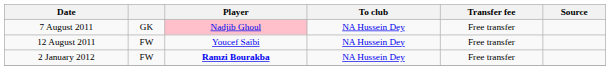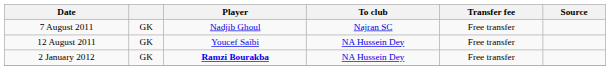 <table class="wikitable sortable" style="width:70%; text-align:center; font-size:85%; text-align:centre;">
 <tr>
 <th>Date</th>
 <th></th>
 <th>Player</th>
 <th>To club</th>
 <th>Transfer fee</th>
 <th>Source</th>
 </tr>
 <tr>
 <td>7 August 2011</td>
 <td>GK</td>
-<td style="background: pink;"> <a href='#'>Nadjib Ghoul</a></td>
-<td><a href='#'>NA Hussein Dey</a></td>
+<td> <a href='#'>Nadjib Ghoul</a></td>
+<td> <a href='#'>Najran SC</a></td>
 <td>Free transfer</td>
 <td></td>
 </tr>
 <tr>
 <td>12 August 2011</td>
-<td>FW</td>
+<td>GK</td>
 <td> <a href='#'>Youcef Saïbi</a></td>
 <td><a href='#'>NA Hussein Dey</a></td>
 <td>Free transfer</td>
 <td></td>
 </tr>
 <tr>
 <td>2 January 2012</td>
-<td>FW</td>
+<td>GK</td>
 <td><strong> <a href='#'>Ramzi Bourakba</a></strong></td>
 <td><a href='#'>NA Hussein Dey</a></td>
 <td>Free transfer</td>
 <td></td>
 </tr>
 <tr>
 </tr>
 </table>
